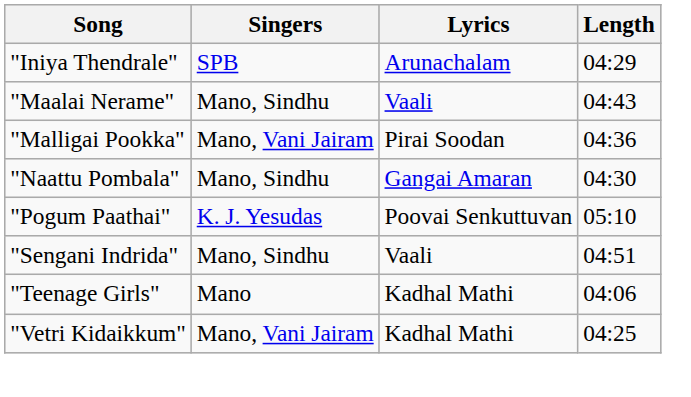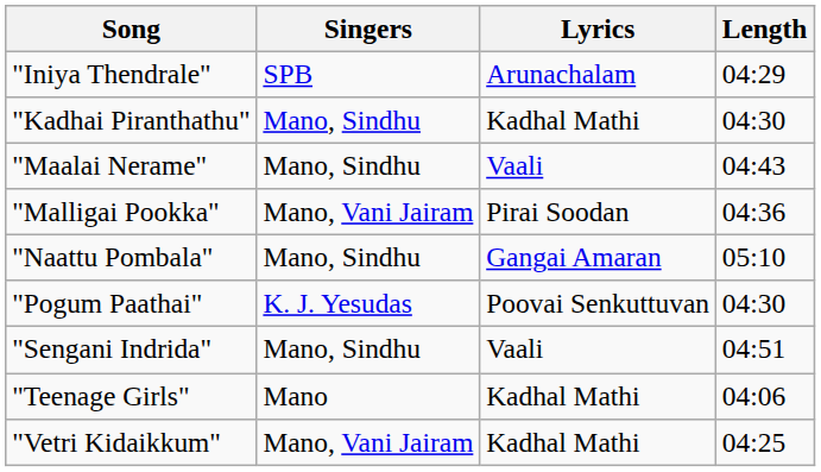 <table class="wikitable" style="font-size:95%;">
 <tr>
 <th>Song</th>
 <th>Singers</th>
 <th>Lyrics</th>
 <th>Length</th>
 </tr>
 <tr>
 <td>"Iniya Thendrale"</td>
 <td><a href='#'>SPB</a></td>
 <td><a href='#'>Arunachalam</a></td>
 <td>04:29</td>
+</tr>
+<tr>
+<td>"Kadhai Piranthathu"</td>
+<td><a href='#'>Mano</a>, <a href='#'>Sindhu</a></td>
+<td>Kadhal Mathi</td>
+<td>04:30</td>
 </tr>
 <tr>
 <td>"Maalai Nerame"</td>
 <td>Mano, Sindhu</td>
 <td><a href='#'>Vaali</a></td>
 <td>04:43</td>
 </tr>
 <tr>
 <td>"Malligai Pookka"</td>
 <td>Mano, <a href='#'>Vani Jairam</a></td>
 <td>Pirai Soodan</td>
 <td>04:36</td>
 </tr>
 <tr>
 <td>"Naattu Pombala"</td>
 <td>Mano, Sindhu</td>
 <td><a href='#'>Gangai Amaran</a></td>
-<td>04:30</td>
+<td>05:10</td>
 </tr>
 <tr>
 <td>"Pogum Paathai"</td>
 <td><a href='#'>K. J. Yesudas</a></td>
 <td>Poovai Senkuttuvan</td>
-<td>05:10</td>
+<td>04:30</td>
 </tr>
 <tr>
 <td>"Sengani Indrida"</td>
 <td>Mano, Sindhu</td>
 <td>Vaali</td>
 <td>04:51</td>
 </tr>
 <tr>
 <td>"Teenage Girls"</td>
 <td>Mano</td>
 <td>Kadhal Mathi</td>
 <td>04:06</td>
 </tr>
 <tr>
 <td>"Vetri Kidaikkum"</td>
 <td>Mano, <a href='#'>Vani Jairam</a></td>
 <td>Kadhal Mathi</td>
 <td>04:25</td>
 </tr>
 </table>
